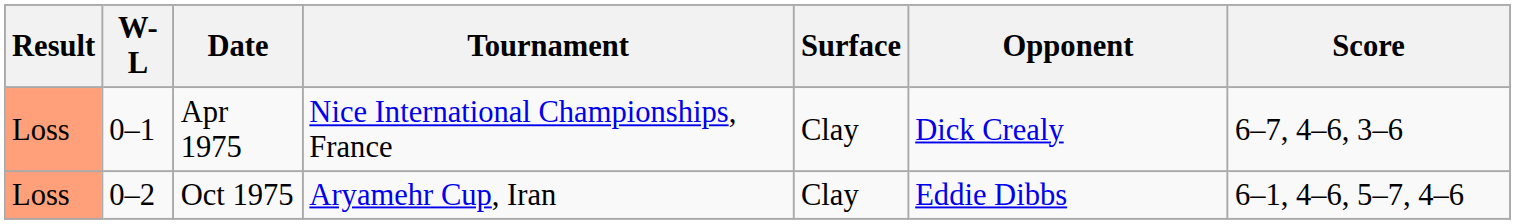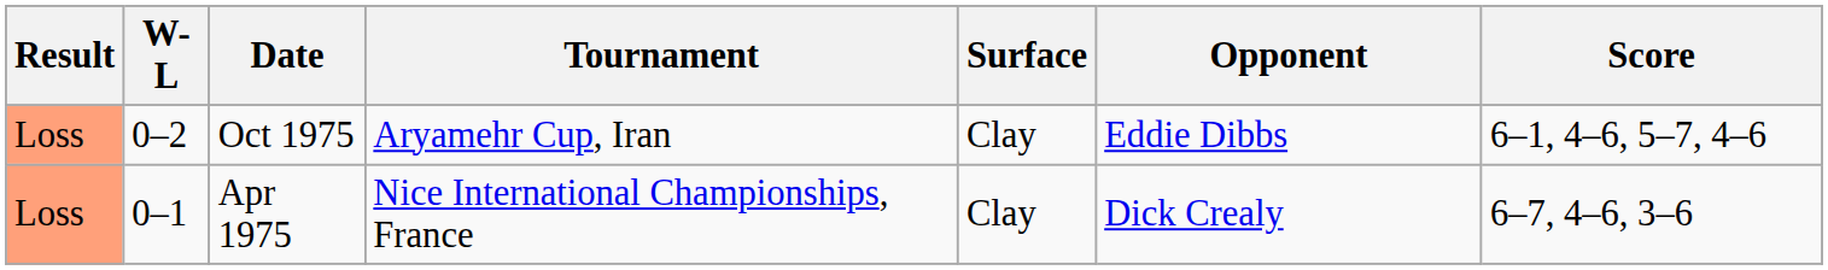 <table class="sortable wikitable">
 <tr>
 <th style="width:40px">Result</th>
 <th style="width:30px" class="unsortable">W-L</th>
 <th style="width:60px">Date</th>
 <th style="width:250px">Tournament</th>
 <th style="width:50px">Surface</th>
 <th style="width:160px">Opponent</th>
 <th style="width:140px" class="unsortable">Score</th>
 </tr>
 <tr>
 <td style="background:#ffa07a;">Loss</td>
+<td>0–2</td>
+<td>Oct 1975</td>
+<td><a href='#'>Aryamehr Cup</a>, Iran</td>
+<td>Clay</td>
+<td> <a href='#'>Eddie Dibbs</a></td>
+<td>6–1, 4–6, 5–7, 4–6</td>
+</tr>
+<tr>
+<td style="background:#ffa07a;">Loss</td>
 <td>0–1</td>
 <td>Apr 1975</td>
 <td><a href='#'>Nice International Championships</a>, France</td>
 <td>Clay</td>
 <td> <a href='#'>Dick Crealy</a></td>
 <td>6–7, 4–6, 3–6</td>
 </tr>
-<tr>
-<td style="background:#ffa07a;">Loss</td>
-<td>0–2</td>
-<td>Oct 1975</td>
-<td><a href='#'>Aryamehr Cup</a>, Iran</td>
-<td>Clay</td>
-<td> <a href='#'>Eddie Dibbs</a></td>
-<td>6–1, 4–6, 5–7, 4–6</td>
-</tr>
 </table>
